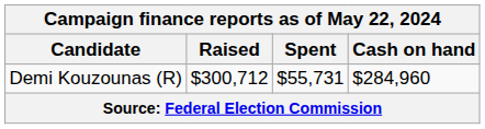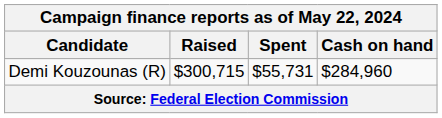 <table class="wikitable sortable">
 <tr>
 <th colspan=4>Campaign finance reports as of May 22, 2024</th>
 </tr>
 <tr style="text-align:center;">
 <th>Candidate</th>
 <th>Raised</th>
 <th>Spent</th>
 <th>Cash on hand</th>
 </tr>
 <tr>
 <td>Demi Kouzounas (R)</td>
-<td>$300,712</td>
+<td>$300,715</td>
 <td>$55,731</td>
 <td>$284,960</td>
 </tr>
 <tr>
 <th colspan="4"><small>Source: <a href='#'>Federal Election Commission</a></small></th>
 </tr>
 </table>
